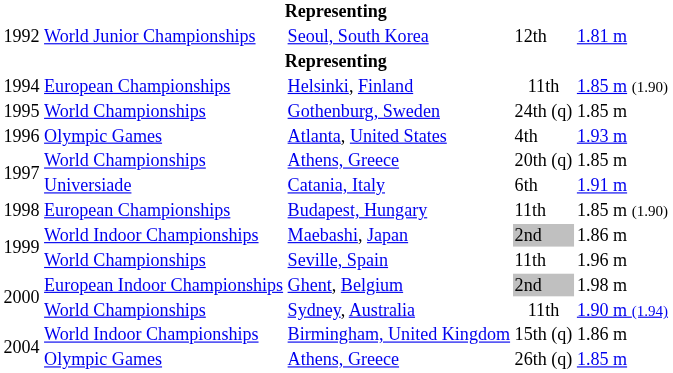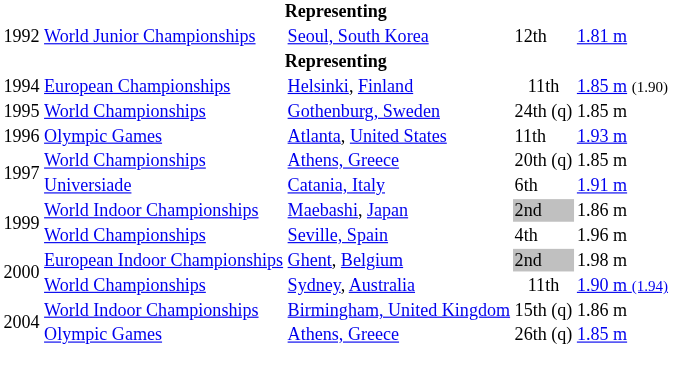 <table>
 <tr>
 <th colspan="5">Representing </th>
 </tr>
 <tr>
 <td>1992</td>
 <td><a href='#'>World Junior Championships</a></td>
 <td><a href='#'>Seoul, South Korea</a></td>
 <td>12th</td>
 <td><a href='#'>1.81 m</a></td>
 </tr>
 <tr>
 <th colspan="5">Representing </th>
 </tr>
 <tr>
 <td>1994</td>
 <td><a href='#'>European Championships</a></td>
 <td><a href='#'>Helsinki</a>, <a href='#'>Finland</a></td>
 <td align="center">11th</td>
 <td><a href='#'>1.85 m</a> <small>(1.90)</small></td>
 </tr>
 <tr>
 <td>1995</td>
 <td><a href='#'>World Championships</a></td>
 <td><a href='#'>Gothenburg, Sweden</a></td>
 <td>24th (q)</td>
 <td>1.85 m</td>
 </tr>
 <tr>
 <td>1996</td>
 <td><a href='#'>Olympic Games</a></td>
 <td><a href='#'>Atlanta</a>, <a href='#'>United States</a></td>
-<td>4th</td>
+<td>11th</td>
 <td><a href='#'>1.93 m</a></td>
 </tr>
 <tr>
 <td rowspan=2>1997</td>
 <td><a href='#'>World Championships</a></td>
 <td><a href='#'>Athens, Greece</a></td>
 <td>20th (q)</td>
 <td>1.85 m</td>
 </tr>
 <tr>
 <td><a href='#'>Universiade</a></td>
 <td><a href='#'>Catania, Italy</a></td>
 <td>6th</td>
 <td><a href='#'>1.91 m</a></td>
 </tr>
 <tr>
-<td>1998</td>
-<td><a href='#'>European Championships</a></td>
-<td><a href='#'>Budapest, Hungary</a></td>
-<td>11th</td>
-<td>1.85 m <small>(1.90)</small></td>
-</tr>
-<tr>
 <td rowspan=2>1999</td>
 <td><a href='#'>World Indoor Championships</a></td>
 <td><a href='#'>Maebashi</a>, <a href='#'>Japan</a></td>
 <td bgcolor="silver">2nd</td>
 <td>1.86 m</td>
 </tr>
 <tr>
 <td><a href='#'>World Championships</a></td>
 <td><a href='#'>Seville, Spain</a></td>
-<td>11th</td>
+<td>4th</td>
 <td>1.96 m</td>
 </tr>
 <tr>
 <td rowspan=2>2000</td>
 <td><a href='#'>European Indoor Championships</a></td>
 <td><a href='#'>Ghent</a>, <a href='#'>Belgium</a></td>
 <td bgcolor="silver">2nd</td>
 <td>1.98 m</td>
 </tr>
 <tr>
 <td><a href='#'>World Championships</a></td>
 <td><a href='#'>Sydney</a>, <a href='#'>Australia</a></td>
 <td align="center">11th</td>
 <td><a href='#'>1.90 m <small>(1.94)</small></a></td>
 </tr>
 <tr>
 <td rowspan=2>2004</td>
 <td><a href='#'>World Indoor Championships</a></td>
 <td><a href='#'>Birmingham, United Kingdom</a></td>
 <td>15th (q)</td>
 <td>1.86 m</td>
 </tr>
 <tr>
 <td><a href='#'>Olympic Games</a></td>
 <td><a href='#'>Athens, Greece</a></td>
 <td>26th (q)</td>
 <td><a href='#'>1.85 m</a></td>
 </tr>
 </table>
